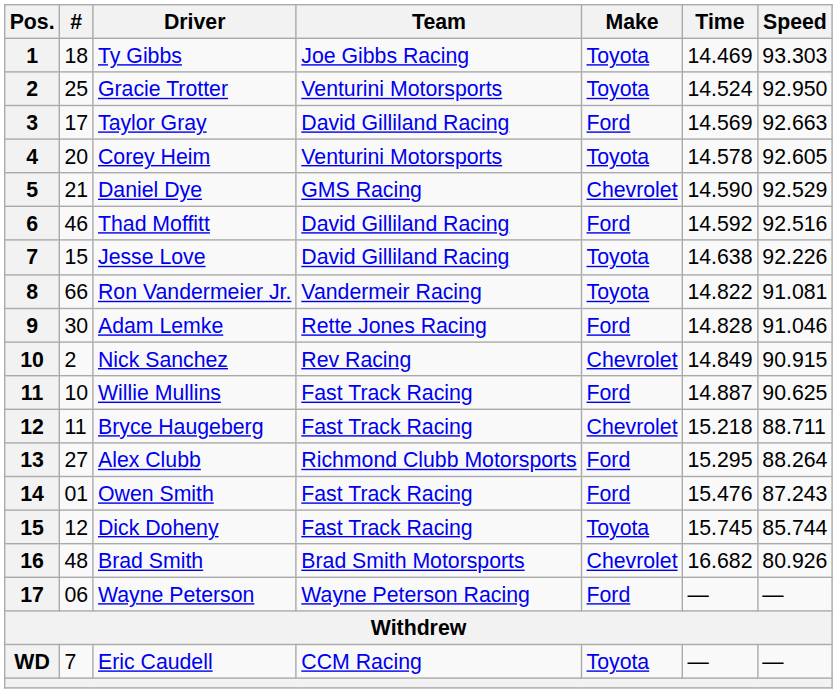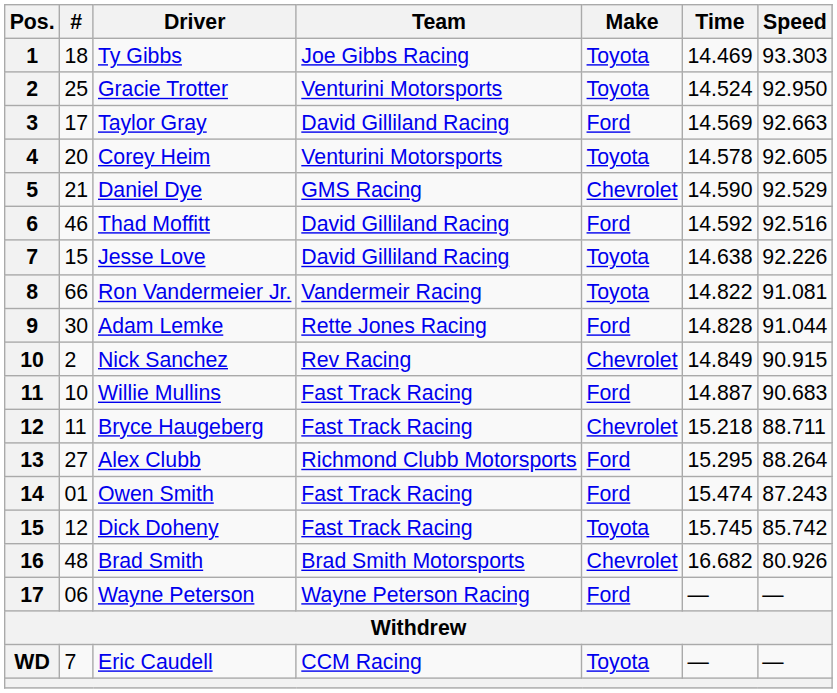 <table class="wikitable" style="font-size:95%">
 <tr>
 <th>Pos.</th>
 <th>#</th>
 <th>Driver</th>
 <th>Team</th>
 <th>Make</th>
 <th>Time</th>
 <th>Speed</th>
 </tr>
 <tr>
 <th>1</th>
 <td>18</td>
 <td><a href='#'>Ty Gibbs</a></td>
 <td><a href='#'>Joe Gibbs Racing</a></td>
 <td><a href='#'>Toyota</a></td>
 <td>14.469</td>
 <td>93.303</td>
 </tr>
 <tr>
 <th>2</th>
 <td>25</td>
 <td><a href='#'>Gracie Trotter</a></td>
 <td><a href='#'>Venturini Motorsports</a></td>
 <td><a href='#'>Toyota</a></td>
 <td>14.524</td>
 <td>92.950</td>
 </tr>
 <tr>
 <th>3</th>
 <td>17</td>
 <td><a href='#'>Taylor Gray</a></td>
 <td><a href='#'>David Gilliland Racing</a></td>
 <td><a href='#'>Ford</a></td>
 <td>14.569</td>
 <td>92.663</td>
 </tr>
 <tr>
 <th>4</th>
 <td>20</td>
 <td><a href='#'>Corey Heim</a></td>
 <td><a href='#'>Venturini Motorsports</a></td>
 <td><a href='#'>Toyota</a></td>
 <td>14.578</td>
 <td>92.605</td>
 </tr>
 <tr>
 <th>5</th>
 <td>21</td>
 <td><a href='#'>Daniel Dye</a></td>
 <td><a href='#'>GMS Racing</a></td>
 <td><a href='#'>Chevrolet</a></td>
 <td>14.590</td>
 <td>92.529</td>
 </tr>
 <tr>
 <th>6</th>
 <td>46</td>
 <td><a href='#'>Thad Moffitt</a></td>
 <td><a href='#'>David Gilliland Racing</a></td>
 <td><a href='#'>Ford</a></td>
 <td>14.592</td>
 <td>92.516</td>
 </tr>
 <tr>
 <th>7</th>
 <td>15</td>
 <td><a href='#'>Jesse Love</a></td>
 <td><a href='#'>David Gilliland Racing</a></td>
 <td><a href='#'>Toyota</a></td>
 <td>14.638</td>
 <td>92.226</td>
 </tr>
 <tr>
 <th>8</th>
 <td>66</td>
 <td><a href='#'>Ron Vandermeier Jr.</a></td>
 <td><a href='#'>Vandermeir Racing</a></td>
 <td><a href='#'>Toyota</a></td>
 <td>14.822</td>
 <td>91.081</td>
 </tr>
 <tr>
 <th>9</th>
 <td>30</td>
 <td><a href='#'>Adam Lemke</a></td>
 <td><a href='#'>Rette Jones Racing</a></td>
 <td><a href='#'>Ford</a></td>
 <td>14.828</td>
-<td>91.046</td>
+<td>91.044</td>
 </tr>
 <tr>
 <th>10</th>
 <td>2</td>
 <td><a href='#'>Nick Sanchez</a></td>
 <td><a href='#'>Rev Racing</a></td>
 <td><a href='#'>Chevrolet</a></td>
 <td>14.849</td>
 <td>90.915</td>
 </tr>
 <tr>
 <th>11</th>
 <td>10</td>
 <td><a href='#'>Willie Mullins</a></td>
 <td><a href='#'>Fast Track Racing</a></td>
 <td><a href='#'>Ford</a></td>
 <td>14.887</td>
-<td>90.625</td>
+<td>90.683</td>
 </tr>
 <tr>
 <th>12</th>
 <td>11</td>
 <td><a href='#'>Bryce Haugeberg</a></td>
 <td><a href='#'>Fast Track Racing</a></td>
 <td><a href='#'>Chevrolet</a></td>
 <td>15.218</td>
 <td>88.711</td>
 </tr>
 <tr>
 <th>13</th>
 <td>27</td>
 <td><a href='#'>Alex Clubb</a></td>
 <td><a href='#'>Richmond Clubb Motorsports</a></td>
 <td><a href='#'>Ford</a></td>
 <td>15.295</td>
 <td>88.264</td>
 </tr>
 <tr>
 <th>14</th>
 <td>01</td>
 <td><a href='#'>Owen Smith</a></td>
 <td><a href='#'>Fast Track Racing</a></td>
 <td><a href='#'>Ford</a></td>
-<td>15.476</td>
+<td>15.474</td>
 <td>87.243</td>
 </tr>
 <tr>
 <th>15</th>
 <td>12</td>
 <td><a href='#'>Dick Doheny</a></td>
 <td><a href='#'>Fast Track Racing</a></td>
 <td><a href='#'>Toyota</a></td>
 <td>15.745</td>
-<td>85.744</td>
+<td>85.742</td>
 </tr>
 <tr>
 <th>16</th>
 <td>48</td>
 <td><a href='#'>Brad Smith</a></td>
 <td><a href='#'>Brad Smith Motorsports</a></td>
 <td><a href='#'>Chevrolet</a></td>
 <td>16.682</td>
 <td>80.926</td>
 </tr>
 <tr>
 <th>17</th>
 <td>06</td>
 <td><a href='#'>Wayne Peterson</a></td>
 <td><a href='#'>Wayne Peterson Racing</a></td>
 <td><a href='#'>Ford</a></td>
 <td>—</td>
 <td>—</td>
 </tr>
 <tr>
 <th colspan="7">Withdrew</th>
 </tr>
 <tr>
 <th>WD</th>
 <td>7</td>
 <td><a href='#'>Eric Caudell</a></td>
 <td><a href='#'>CCM Racing</a></td>
 <td><a href='#'>Toyota</a></td>
 <td>—</td>
 <td>—</td>
 </tr>
 <tr>
 <th colspan="7"></th>
 </tr>
 </table>
